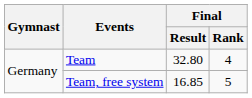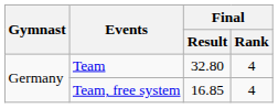 <table class=wikitable style="font-size:90%">
 <tr>
 <th rowspan="2">Gymnast</th>
 <th rowspan="2">Events</th>
 <th colspan="2">Final</th>
 </tr>
 <tr>
 <th>Result</th>
 <th>Rank</th>
 </tr>
 <tr>
 <td rowspan=2>Germany</td>
 <td><a href='#'>Team</a></td>
 <td align=center>32.80</td>
 <td align=center>4</td>
 </tr>
 <tr>
 <td><a href='#'>Team, free system</a></td>
 <td align=center>16.85</td>
-<td align=center>5</td>
+<td align=center>4</td>
 </tr>
 </table>
